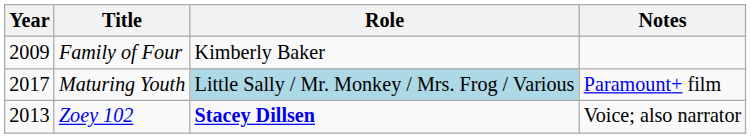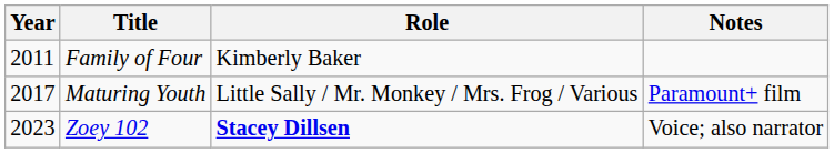 <table class="wikitable sortable">
 <tr>
 <th>Year</th>
 <th>Title</th>
 <th>Role</th>
 <th class="unsortable">Notes</th>
 </tr>
 <tr>
-<td>2009</td>
+<td>2011</td>
 <td><em>Family of Four</em></td>
 <td>Kimberly Baker</td>
 <td></td>
 </tr>
 <tr>
 <td>2017</td>
 <td><em>Maturing Youth</em></td>
-<td style="background: lightblue;">Little Sally / Mr. Monkey / Mrs. Frog / Various</td>
+<td>Little Sally / Mr. Monkey / Mrs. Frog / Various</td>
 <td><a href='#'>Paramount+</a> film</td>
 </tr>
 <tr>
-<td>2013</td>
+<td>2023</td>
 <td><em><a href='#'>Zoey 102</a></em></td>
 <td><strong><a href='#'>Stacey Dillsen</a></strong></td>
 <td>Voice; also narrator</td>
 </tr>
 </table>
